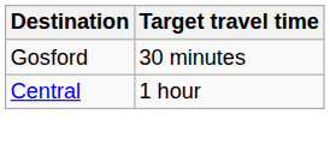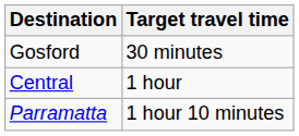 <table class="wikitable">
 <tr>
 <th>Destination</th>
 <th>Target travel time</th>
 </tr>
 <tr>
 <td>Gosford</td>
 <td>30 minutes</td>
 </tr>
 <tr>
 <td><a href='#'>Central</a></td>
 <td>1 hour</td>
 </tr>
+<tr>
+<td><em><a href='#'>Parramatta</a></em></td>
+<td>1 hour 10 minutes</td>
+</tr>
 </table>
